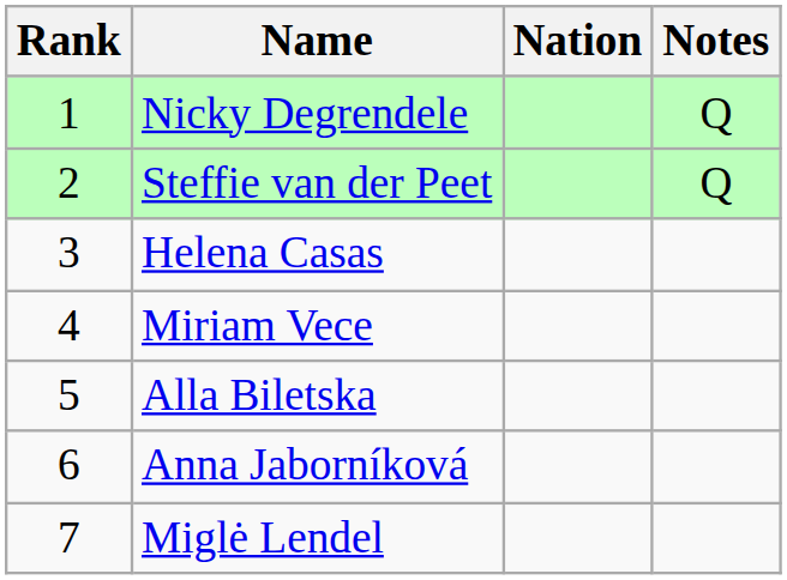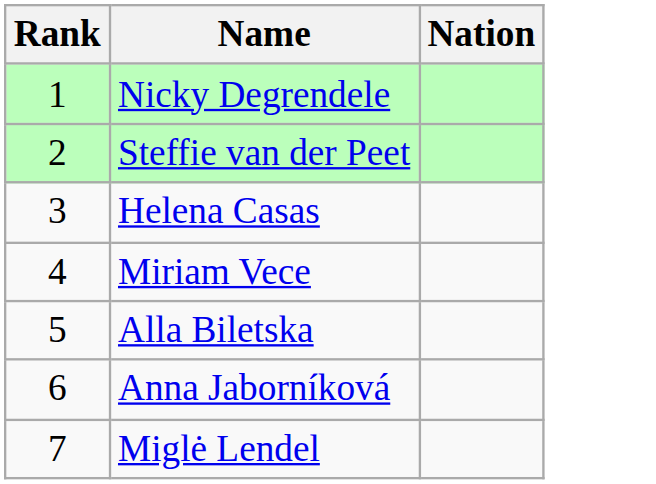 <table class="wikitable sortable" style="text-align:center">
 <tr>
 <th>Rank</th>
 <th>Name</th>
 <th>Nation</th>
-<th>Notes</th>
 </tr>
 <tr bgcolor=bbffbb>
 <td>1</td>
 <td align=left><a href='#'>Nicky Degrendele</a></td>
 <td align=left></td>
-<td>Q</td>
 </tr>
 <tr bgcolor=bbffbb>
 <td>2</td>
 <td align=left><a href='#'>Steffie van der Peet</a></td>
 <td align=left></td>
-<td>Q</td>
 </tr>
 <tr>
 <td>3</td>
 <td align=left><a href='#'>Helena Casas</a></td>
 <td align=left></td>
-<td></td>
 </tr>
 <tr>
 <td>4</td>
 <td align=left><a href='#'>Miriam Vece</a></td>
 <td align=left></td>
-<td></td>
 </tr>
 <tr>
 <td>5</td>
 <td align=left><a href='#'>Alla Biletska</a></td>
 <td align=left></td>
-<td></td>
 </tr>
 <tr>
 <td>6</td>
 <td align=left><a href='#'>Anna Jaborníková</a></td>
 <td align=left></td>
-<td></td>
 </tr>
 <tr>
 <td>7</td>
 <td align=left><a href='#'>Miglė Lendel</a></td>
 <td align=left></td>
-<td></td>
 </tr>
 </table>
